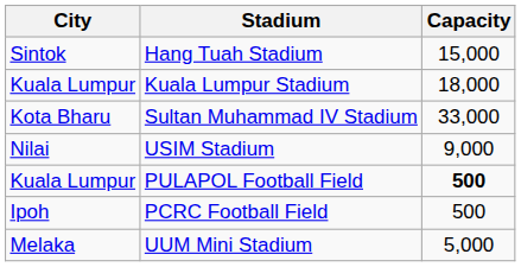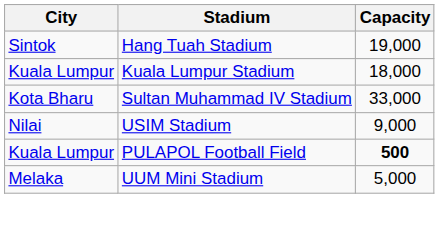 <table class="wikitable">
 <tr>
 <th>City</th>
 <th>Stadium</th>
 <th>Capacity</th>
 </tr>
 <tr>
 <td> <a href='#'>Sintok</a></td>
 <td><a href='#'>Hang Tuah Stadium</a></td>
-<td align="center">15,000</td>
+<td align="center">19,000</td>
 </tr>
 <tr>
 <td> <a href='#'>Kuala Lumpur</a></td>
 <td><a href='#'>Kuala Lumpur Stadium</a></td>
 <td align="center">18,000</td>
 </tr>
 <tr>
 <td> <a href='#'>Kota Bharu</a></td>
 <td><a href='#'>Sultan Muhammad IV Stadium</a></td>
 <td align="center">33,000</td>
 </tr>
 <tr>
 <td> <a href='#'>Nilai</a></td>
 <td><a href='#'>USIM Stadium</a></td>
 <td align="center">9,000</td>
 </tr>
 <tr>
 <td> <a href='#'>Kuala Lumpur</a></td>
 <td><a href='#'>PULAPOL Football Field</a></td>
 <td align="center"><strong>500</strong></td>
 </tr>
 <tr>
-<td> <a href='#'>Ipoh</a></td>
-<td><a href='#'>PCRC Football Field</a></td>
-<td align="center">500</td>
-</tr>
-<tr>
 <td> <a href='#'>Melaka</a></td>
 <td><a href='#'>UUM Mini Stadium</a></td>
 <td align="center">5,000</td>
 </tr>
 </table>
